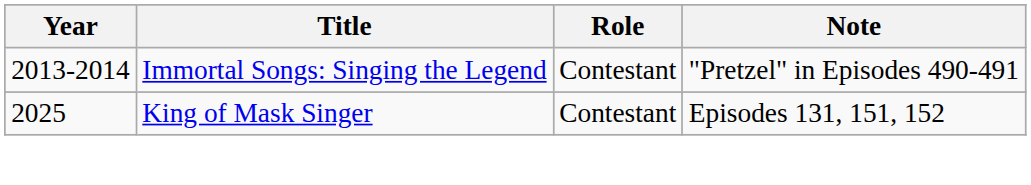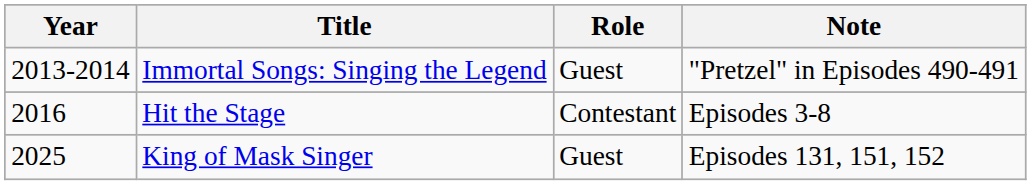 <table class="wikitable">
 <tr>
 <th>Year</th>
 <th>Title</th>
 <th>Role</th>
 <th>Note</th>
 </tr>
 <tr>
 <td>2013-2014</td>
 <td><a href='#'>Immortal Songs: Singing the Legend</a></td>
+<td>Guest</td>
+<td>"Pretzel" in Episodes 490-491</td>
+</tr>
+<tr>
+<td>2016</td>
+<td><a href='#'>Hit the Stage</a></td>
 <td>Contestant</td>
-<td>"Pretzel" in Episodes 490-491</td>
+<td>Episodes 3-8</td>
 </tr>
 <tr>
 <td>2025</td>
 <td><a href='#'>King of Mask Singer</a></td>
-<td>Contestant</td>
+<td>Guest</td>
 <td>Episodes 131, 151, 152</td>
 </tr>
 </table>
